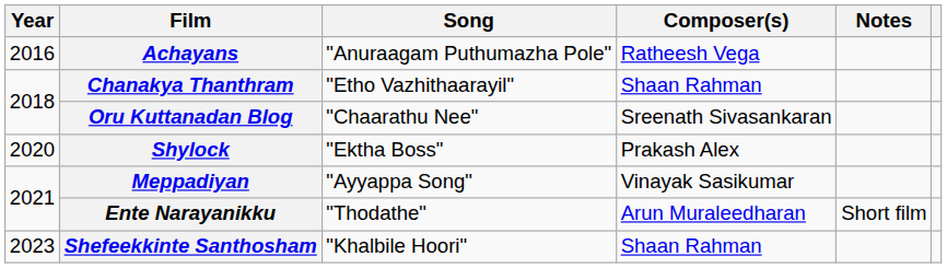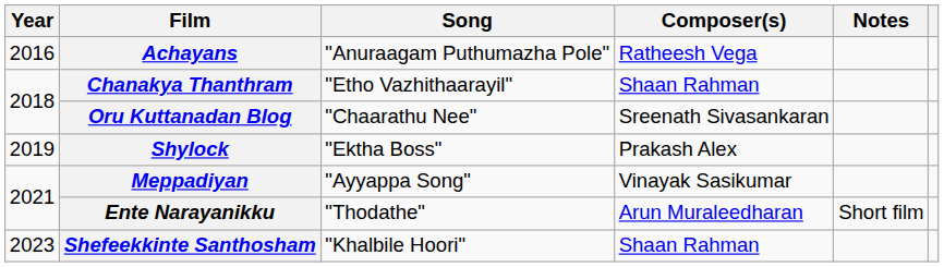 <table class="wikitable plainrowheaders sortable">
 <tr>
 <th scope="col">Year</th>
 <th scope="col">Film</th>
 <th scope="col">Song</th>
 <th scope="col">Composer(s)</th>
 <th scope="col" class="unsortable">Notes</th>
 <th scope="col" class="unsortable"></th>
 </tr>
 <tr>
 <td>2016</td>
 <th scope=row><em><a href='#'>Achayans</a></em></th>
 <td>"Anuraagam Puthumazha Pole"</td>
 <td><a href='#'>Ratheesh Vega</a></td>
 <td></td>
 <td></td>
 </tr>
 <tr>
 <td rowspan=2>2018</td>
 <th scope=row><em><a href='#'>Chanakya Thanthram</a></em></th>
 <td>"Etho Vazhithaarayil"</td>
 <td><a href='#'>Shaan Rahman</a></td>
 <td></td>
 <td></td>
 </tr>
 <tr>
 <th scope=row><em><a href='#'>Oru Kuttanadan Blog</a></em></th>
 <td>"Chaarathu Nee"</td>
 <td>Sreenath Sivasankaran</td>
 <td></td>
 <td></td>
 </tr>
 <tr>
-<td>2020</td>
+<td>2019</td>
 <th scope=row><em><a href='#'>Shylock</a></em></th>
 <td>"Ektha Boss"</td>
 <td>Prakash Alex</td>
 <td></td>
 <td></td>
 </tr>
 <tr>
 <td rowspan="2">2021</td>
 <th scope=row><em><a href='#'>Meppadiyan</a></em></th>
 <td>"Ayyappa Song"</td>
 <td>Vinayak Sasikumar</td>
 <td></td>
 <td></td>
 </tr>
 <tr>
 <th scope=row><em>Ente Narayanikku</em></th>
 <td>"Thodathe"</td>
 <td><a href='#'>Arun Muraleedharan</a></td>
 <td>Short film</td>
 <td></td>
 </tr>
 <tr>
 <td>2023</td>
 <th scope=row><em><a href='#'>Shefeekkinte Santhosham</a></em></th>
 <td>"Khalbile Hoori"</td>
 <td><a href='#'>Shaan Rahman</a></td>
 <td></td>
 <td></td>
 </tr>
 </table>
